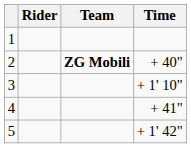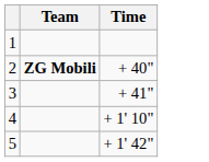 <table class="wikitable">
 <tr>
 <th></th>
-<th>Rider</th>
 <th>Team</th>
 <th>Time</th>
 </tr>
 <tr>
 <td style="text-align:center;">1</td>
-<td> </td>
 <td></td>
 <td align=right></td>
 </tr>
 <tr>
 <td style="text-align:center;">2</td>
-<td></td>
 <td><strong>ZG Mobili</strong></td>
 <td align=right>+ 40"</td>
 </tr>
 <tr>
 <td style="text-align:center;">3</td>
-<td> </td>
+<td></td>
+<td align=right>+ 41"</td>
+</tr>
+<tr>
+<td style="text-align:center;">4</td>
 <td></td>
 <td align=right>+ 1' 10"</td>
 </tr>
 <tr>
-<td style="text-align:center;">4</td>
-<td> </td>
-<td></td>
-<td align=right>+ 41"</td>
-</tr>
-<tr>
 <td style="text-align:center;">5</td>
-<td></td>
 <td></td>
 <td align=right>+ 1' 42"</td>
 </tr>
 </table>
